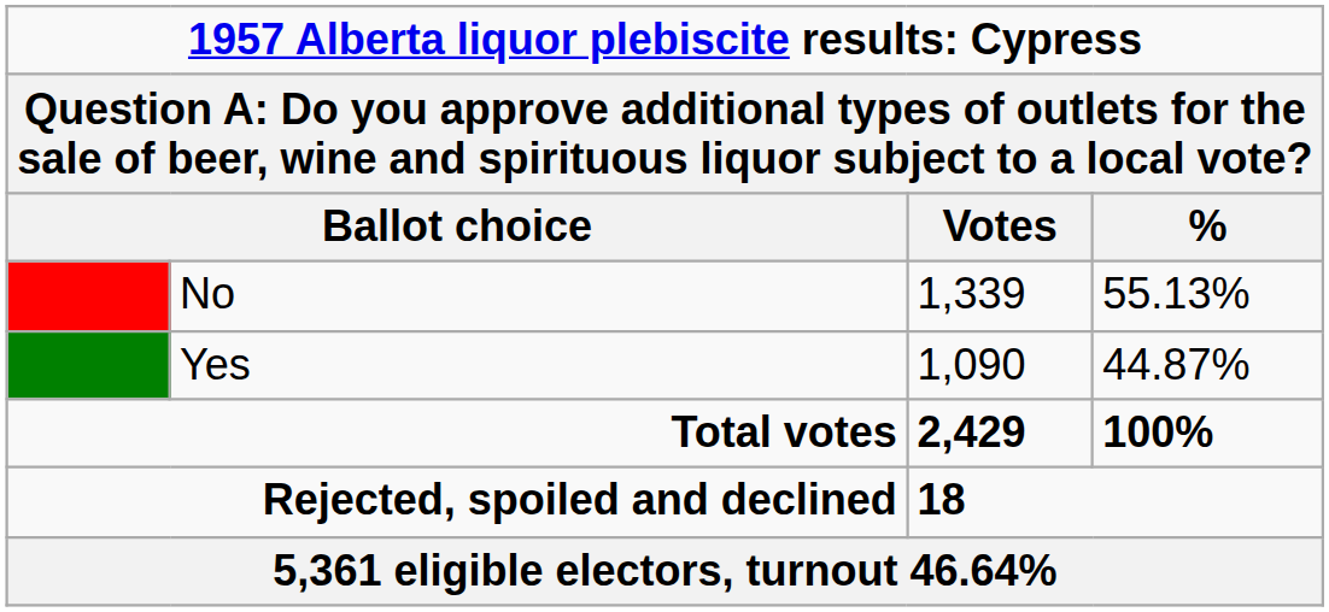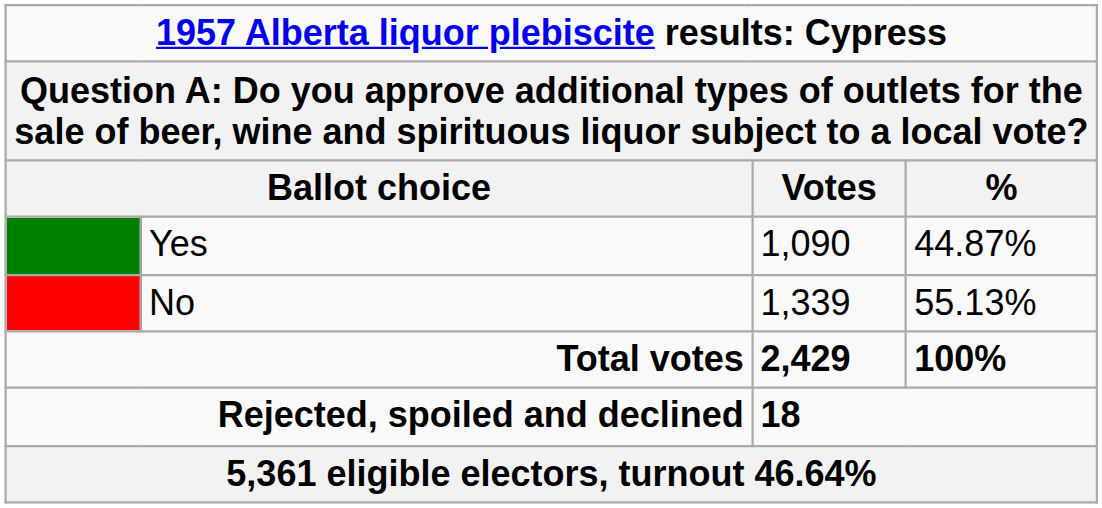 <table class="wikitable" align=right>
 <tr>
 <td colspan=4 align=center><strong><a href='#'>1957 Alberta liquor plebiscite</a> results: Cypress</strong></td>
 </tr>
 <tr>
 <th colspan=4>Question A: Do you approve additional types of outlets for the<br> sale of beer, wine and spirituous liquor subject to a local vote?</th>
 </tr>
 <tr>
 <th colspan=2>Ballot choice</th>
 <th>Votes</th>
 <th>%</th>
 </tr>
 <tr>
+<td bgcolor=green></td>
+<td>Yes</td>
+<td>1,090</td>
+<td>44.87%</td>
+</tr>
+<tr>
 <td bgcolor=red></td>
 <td>No</td>
 <td>1,339</td>
 <td>55.13%</td>
-</tr>
-<tr>
-<td bgcolor=green></td>
-<td>Yes</td>
-<td>1,090</td>
-<td>44.87%</td>
 </tr>
 <tr>
 <td align=right colspan=2><strong>Total votes</strong></td>
 <td><strong>2,429</strong></td>
 <td><strong>100%</strong></td>
 </tr>
 <tr>
 <td align=right colspan=2><strong>Rejected, spoiled and declined</strong></td>
 <td colspan=2><strong>18</strong></td>
 </tr>
 <tr>
 <th colspan=4>5,361 eligible electors, turnout 46.64%</th>
 </tr>
 </table>
